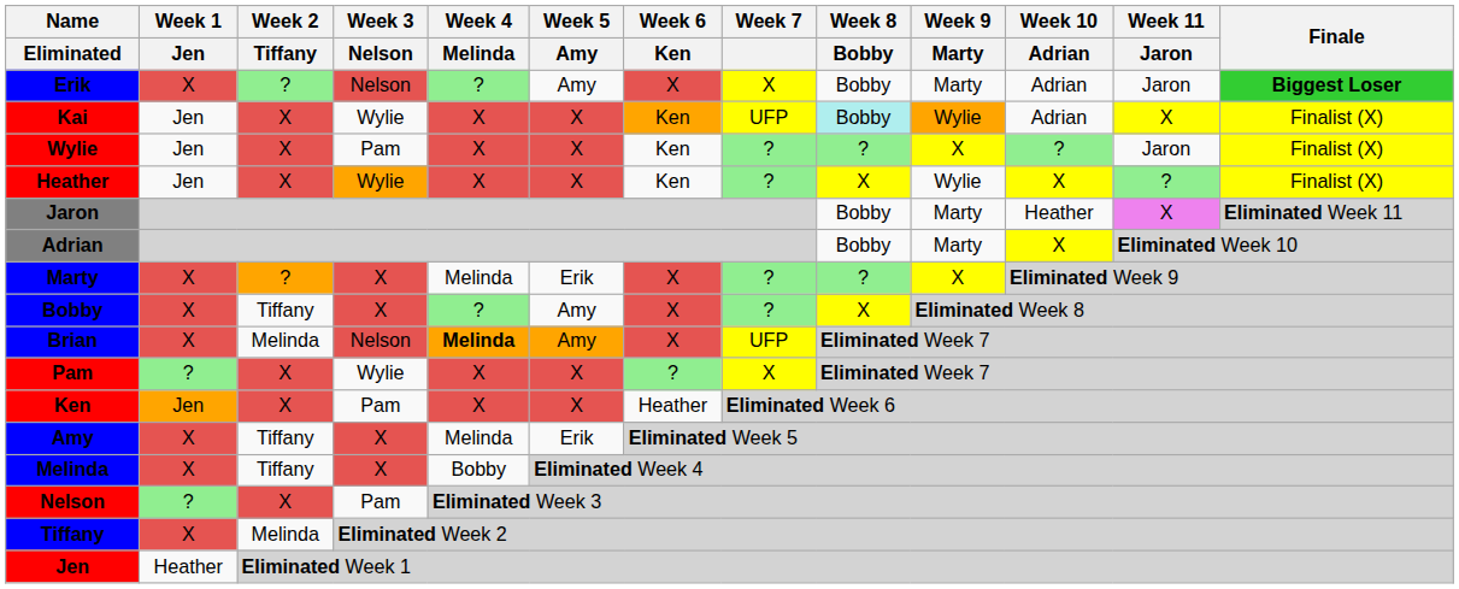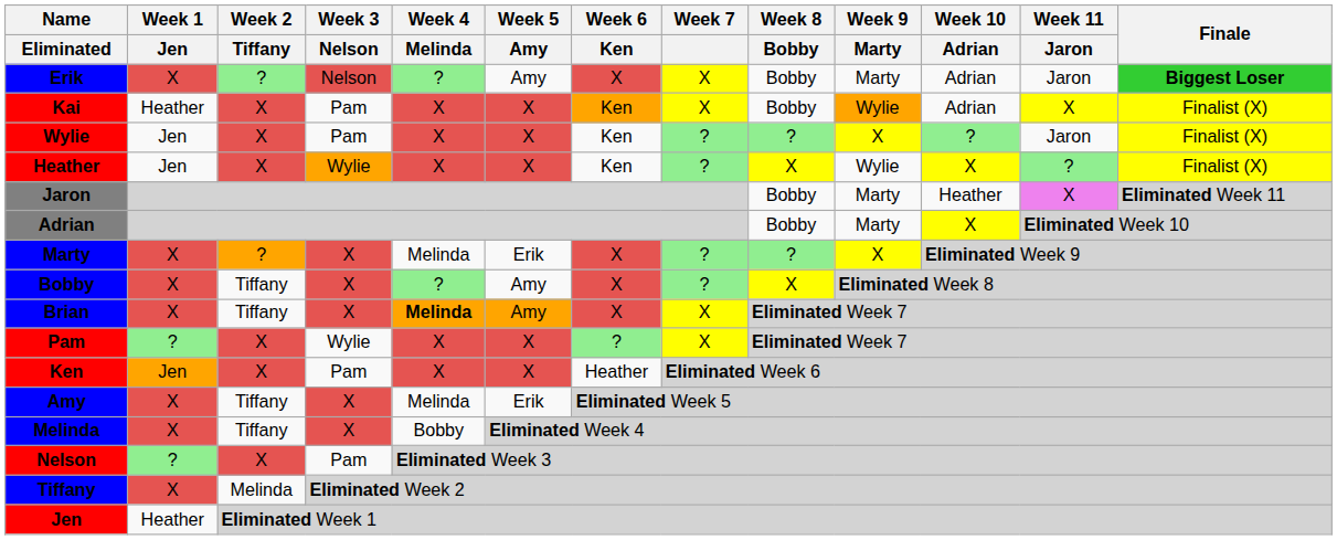 <table class="wikitable" style="text-align:center; width: 85%; font-size:90%; line-height:17px;" align="center">
 <tr>
 <th>Name</th>
 <th>Week 1</th>
 <th>Week 2</th>
 <th>Week 3</th>
 <th>Week 4</th>
 <th>Week 5</th>
 <th>Week 6</th>
 <th>Week 7</th>
 <th>Week 8</th>
 <th>Week 9</th>
 <th>Week 10</th>
 <th>Week 11</th>
 <th rowspan=2>Finale</th>
 </tr>
 <tr>
 <th>Eliminated</th>
 <th>Jen</th>
 <th>Tiffany</th>
 <th>Nelson</th>
 <th>Melinda</th>
 <th>Amy</th>
 <th>Ken</th>
 <th></th>
 <th>Bobby</th>
 <th>Marty</th>
 <th>Adrian</th>
 <th>Jaron</th>
 </tr>
 <tr>
 <td bgcolor="blue"><span><strong>Erik</strong></span></td>
 <td bgcolor="#E55451">X</td>
 <td bgcolor="lightgreen">?</td>
 <td bgcolor="#E55451">Nelson</td>
 <td bgcolor="lightgreen">?</td>
 <td>Amy</td>
 <td bgcolor="#E55451">X</td>
 <td bgcolor="yellow">X</td>
 <td>Bobby</td>
 <td>Marty</td>
 <td>Adrian</td>
 <td>Jaron</td>
 <td bgcolor="limegreen"><strong>Biggest Loser</strong></td>
 </tr>
 <tr>
 <td bgcolor="red"><span><strong>Kai</strong></span></td>
-<td>Jen</td>
+<td>Heather</td>
 <td bgcolor="#E55451">X</td>
-<td>Wylie</td>
+<td>Pam</td>
 <td bgcolor="#E55451">X</td>
 <td bgcolor="#E55451">X</td>
 <td bgcolor="orange">Ken</td>
-<td bgcolor="yellow">UFP</td>
-<td style="background: paleturquoise;">Bobby</td>
+<td bgcolor="yellow">X</td>
+<td>Bobby</td>
 <td bgcolor="orange">Wylie</td>
 <td>Adrian</td>
 <td bgcolor="yellow">X</td>
 <td bgcolor="yellow">Finalist (X)</td>
 </tr>
 <tr>
 <td bgcolor="red"><span><strong>Wylie</strong></span></td>
 <td>Jen</td>
 <td bgcolor="#E55451">X</td>
 <td>Pam</td>
 <td bgcolor="#E55451">X</td>
 <td bgcolor="#E55451">X</td>
 <td>Ken</td>
 <td bgcolor="lightgreen">?</td>
 <td bgcolor="lightgreen">?</td>
 <td bgcolor="yellow">X</td>
 <td bgcolor="lightgreen">?</td>
 <td>Jaron</td>
 <td bgcolor="yellow">Finalist (X)</td>
 </tr>
 <tr>
 <td bgcolor="red"><span><strong>Heather</strong></span></td>
 <td>Jen</td>
 <td bgcolor="#E55451">X</td>
 <td bgcolor="orange">Wylie</td>
 <td bgcolor="#E55451">X</td>
 <td bgcolor="#E55451">X</td>
 <td>Ken</td>
 <td bgcolor="lightgreen">?</td>
 <td bgcolor="yellow">X</td>
 <td>Wylie</td>
 <td bgcolor="yellow">X</td>
 <td bgcolor="lightgreen">?</td>
 <td bgcolor="yellow">Finalist (X)</td>
 </tr>
 <tr>
 <td bgcolor="Gray"><span><strong>Jaron</strong></span></td>
 <td colspan=7 bgcolor="lightgrey" align="left"></td>
 <td>Bobby</td>
 <td>Marty</td>
 <td>Heather</td>
 <td bgcolor="violet">X</td>
 <td align="left" bgcolor="lightgrey"><strong>Eliminated</strong> Week 11</td>
 </tr>
 <tr>
 <td bgcolor="gray"><span><strong>Adrian</strong></span></td>
 <td colspan=7 align="left" bgcolor="lightgrey"></td>
 <td>Bobby</td>
 <td>Marty</td>
 <td bgcolor="yellow">X</td>
 <td colspan=2 bgcolor="lightgrey" align="left"><strong>Eliminated</strong> Week 10</td>
 </tr>
 <tr>
 <td bgcolor="blue"><span><strong>Marty</strong></span></td>
 <td bgcolor="#E55451">X</td>
 <td bgcolor="orange">?</td>
 <td bgcolor="#E55451">X</td>
 <td>Melinda</td>
 <td>Erik</td>
 <td bgcolor="#E55451">X</td>
 <td bgcolor="lightgreen">?</td>
 <td bgcolor="lightgreen">?</td>
 <td bgcolor="yellow">X</td>
 <td colspan=3 bgcolor="lightgrey" align="left"><strong>Eliminated</strong> Week 9</td>
 </tr>
 <tr>
 <td bgcolor="blue"><span><strong>Bobby</strong></span></td>
 <td bgcolor="#E55451">X</td>
 <td>Tiffany</td>
 <td bgcolor="#E55451">X</td>
 <td bgcolor="lightgreen">?</td>
 <td>Amy</td>
 <td bgcolor="#E55451">X</td>
 <td bgcolor="lightgreen">?</td>
 <td bgcolor="yellow">X</td>
 <td colspan=4 bgcolor="lightgrey" align="left"><strong>Eliminated</strong> Week 8</td>
 </tr>
 <tr>
 <td bgcolor="blue"><span><strong>Brian</strong></span></td>
 <td bgcolor="#E55451">X</td>
-<td>Melinda</td>
-<td bgcolor="#E55451">Nelson</td>
+<td>Tiffany</td>
+<td bgcolor="#E55451">X</td>
 <td bgcolor="orange"><strong>Melinda</strong></td>
 <td bgcolor="orange">Amy</td>
 <td bgcolor="#E55451">X</td>
-<td bgcolor="yellow">UFP</td>
+<td bgcolor="yellow">X</td>
 <td colspan=5 bgcolor="lightgrey" align="left"><strong>Eliminated</strong> Week 7</td>
 </tr>
 <tr e>
 <td bgcolor="red"><span><strong>Pam</strong></span></td>
 <td bgcolor="lightgreen">?</td>
 <td bgcolor="#E55451">X</td>
 <td>Wylie</td>
 <td bgcolor="#E55451">X</td>
 <td bgcolor="#E55451">X</td>
 <td bgcolor="lightgreen">?</td>
 <td bgcolor="yellow">X</td>
 <td colspan=6 bgcolor="lightgrey" align="left"><strong>Eliminated</strong> Week 7</td>
 </tr>
 <tr>
 <td bgcolor="red"><span><strong>Ken</strong></span></td>
 <td bgcolor="orange">Jen</td>
 <td bgcolor="#E55451">X</td>
 <td>Pam</td>
 <td bgcolor="#E55451">X</td>
 <td bgcolor="#E55451">X</td>
 <td>Heather</td>
 <td colspan=7 bgcolor="lightgrey" align="left"><strong>Eliminated</strong> Week 6</td>
 </tr>
 <tr>
 <td bgcolor="blue"><span><strong>Amy</strong></span></td>
 <td bgcolor="#E55451">X</td>
 <td>Tiffany</td>
 <td bgcolor="#E55451">X</td>
 <td>Melinda</td>
 <td>Erik</td>
 <td colspan=8 bgcolor="lightgrey" align="left"><strong>Eliminated</strong> Week 5</td>
 </tr>
 <tr>
 <td bgcolor="blue"><span><strong>Melinda</strong></span></td>
 <td bgcolor="#E55451">X</td>
 <td>Tiffany</td>
 <td bgcolor="#E55451">X</td>
 <td>Bobby</td>
 <td colspan=9 bgcolor="lightgrey" align="left"><strong>Eliminated</strong> Week 4</td>
 </tr>
 <tr>
 <td bgcolor="red"><span><strong>Nelson</strong></span></td>
 <td bgcolor="lightgreen">?</td>
 <td bgcolor="#E55451">X</td>
 <td>Pam</td>
 <td colspan=10 bgcolor="lightgrey" align="left"><strong>Eliminated</strong> Week 3</td>
 </tr>
 <tr>
 <td bgcolor="blue"><span><strong>Tiffany</strong></span></td>
 <td bgcolor="#E55451">X</td>
 <td>Melinda</td>
 <td colspan=11 bgcolor="lightgrey" align="left"><strong>Eliminated</strong> Week 2</td>
 </tr>
 <tr>
 <td bgcolor="red"><span><strong>Jen</strong></span></td>
 <td>Heather</td>
 <td colspan=12 bgcolor="lightgrey" align="left"><strong>Eliminated</strong> Week 1</td>
 </tr>
 </table>
